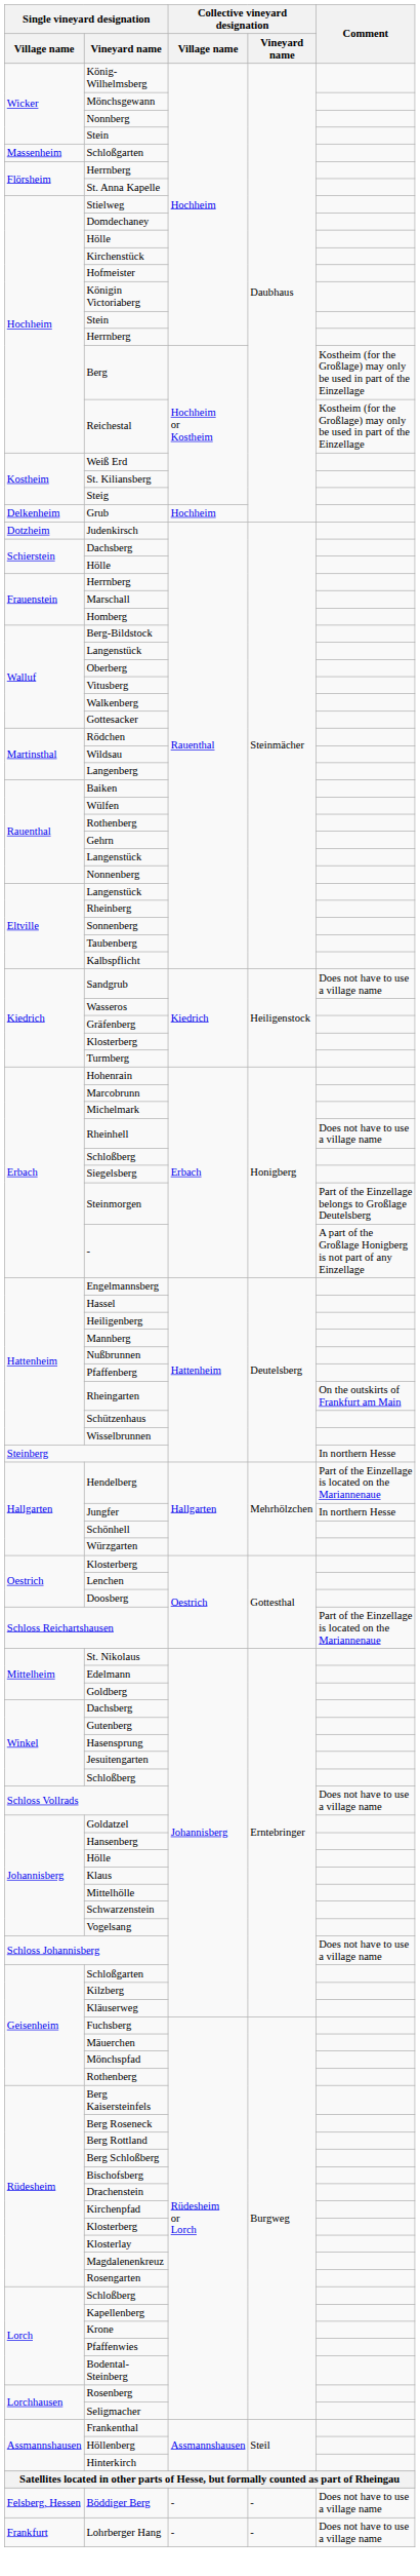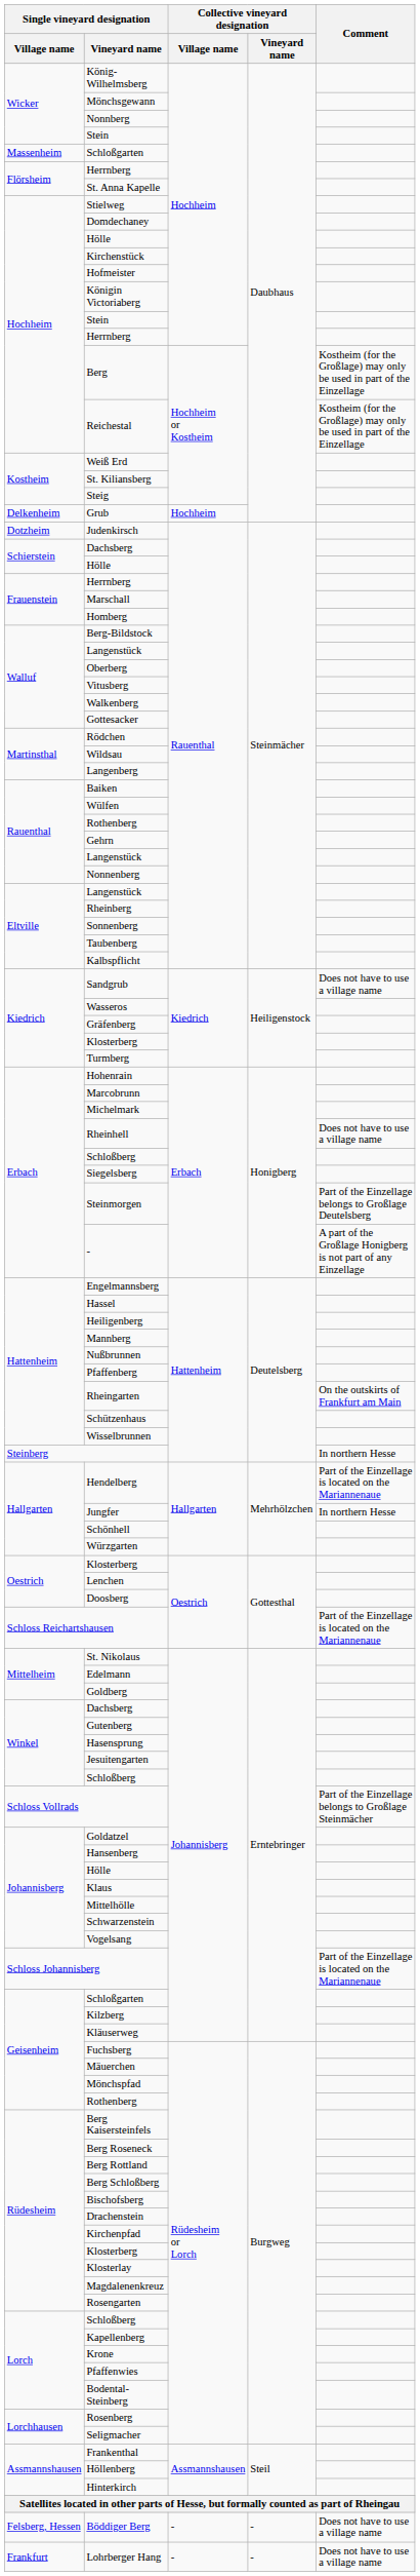 <table class="wikitable">
 <tr>
 <th colspan="2">Single vineyard designation</th>
 <th colspan="2">Collective vineyard designation</th>
 <th rowspan="2">Comment</th>
 </tr>
 <tr bgcolor="lightgrey">
 <th>Village name</th>
 <th>Vineyard name</th>
 <th>Village name</th>
 <th>Vineyard name</th>
 </tr>
 <tr>
 <td rowspan="4"><a href='#'>Wicker</a></td>
 <td>König-Wilhelmsberg</td>
 <td rowspan="15"><a href='#'>Hochheim</a></td>
 <td rowspan="21">Daubhaus</td>
 <td></td>
 </tr>
 <tr>
 <td>Mönchsgewann</td>
 <td></td>
 </tr>
 <tr>
 <td>Nonnberg</td>
 <td></td>
 </tr>
 <tr>
 <td>Stein</td>
 <td></td>
 </tr>
 <tr>
 <td><a href='#'>Massenheim</a></td>
 <td>Schloßgarten</td>
 <td></td>
 </tr>
 <tr>
 <td rowspan="2"><a href='#'>Flörsheim</a></td>
 <td>Herrnberg</td>
 <td></td>
 </tr>
 <tr>
 <td>St. Anna Kapelle</td>
 <td></td>
 </tr>
 <tr>
 <td rowspan="10"><a href='#'>Hochheim</a></td>
 <td>Stielweg</td>
 <td></td>
 </tr>
 <tr>
 <td>Domdechaney</td>
 <td></td>
 </tr>
 <tr>
 <td>Hölle</td>
 <td></td>
 </tr>
 <tr>
 <td>Kirchenstück</td>
 <td></td>
 </tr>
 <tr>
 <td>Hofmeister</td>
 <td></td>
 </tr>
 <tr>
 <td>Königin Victoriaberg</td>
 <td></td>
 </tr>
 <tr>
 <td>Stein</td>
 <td></td>
 </tr>
 <tr>
 <td>Herrnberg</td>
 <td></td>
 </tr>
 <tr>
 <td>Berg</td>
 <td rowspan="5"><a href='#'>Hochheim</a> <br> or <br> <a href='#'>Kostheim</a></td>
 <td>Kostheim (for the Großlage) may only be used in part of the Einzellage</td>
 </tr>
 <tr>
 <td>Reichestal</td>
 <td>Kostheim (for the Großlage) may only be used in part of the Einzellage</td>
 </tr>
 <tr>
 <td rowspan="3"><a href='#'>Kostheim</a></td>
 <td>Weiß Erd</td>
 <td></td>
 </tr>
 <tr>
 <td>St. Kiliansberg</td>
 <td></td>
 </tr>
 <tr>
 <td>Steig</td>
 <td></td>
 </tr>
 <tr>
 <td><a href='#'>Delkenheim</a></td>
 <td>Grub</td>
 <td><a href='#'>Hochheim</a></td>
 <td></td>
 </tr>
 <tr>
 <td><a href='#'>Dotzheim</a></td>
 <td>Judenkirsch</td>
 <td rowspan="26"><a href='#'>Rauenthal</a></td>
 <td rowspan="26">Steinmächer</td>
 <td></td>
 </tr>
 <tr>
 <td rowspan="2"><a href='#'>Schierstein</a></td>
 <td>Dachsberg</td>
 <td></td>
 </tr>
 <tr>
 <td>Hölle</td>
 <td></td>
 </tr>
 <tr>
 <td rowspan="3"><a href='#'>Frauenstein</a></td>
 <td>Herrnberg</td>
 <td></td>
 </tr>
 <tr>
 <td>Marschall</td>
 <td></td>
 </tr>
 <tr>
 <td>Homberg</td>
 <td></td>
 </tr>
 <tr>
 <td rowspan="6"><a href='#'>Walluf</a></td>
 <td>Berg-Bildstock</td>
 <td></td>
 </tr>
 <tr>
 <td>Langenstück</td>
 <td></td>
 </tr>
 <tr>
 <td>Oberberg</td>
 <td></td>
 </tr>
 <tr>
 <td>Vitusberg</td>
 <td></td>
 </tr>
 <tr>
 <td>Walkenberg</td>
 <td></td>
 </tr>
 <tr>
 <td>Gottesacker</td>
 <td></td>
 </tr>
 <tr>
 <td rowspan="3"><a href='#'>Martinsthal</a></td>
 <td>Rödchen</td>
 <td></td>
 </tr>
 <tr>
 <td>Wildsau</td>
 <td></td>
 </tr>
 <tr>
 <td>Langenberg</td>
 <td></td>
 </tr>
 <tr>
 <td rowspan="6"><a href='#'>Rauenthal</a></td>
 <td>Baiken</td>
 <td></td>
 </tr>
 <tr>
 <td>Wülfen</td>
 <td></td>
 </tr>
 <tr>
 <td>Rothenberg</td>
 <td></td>
 </tr>
 <tr>
 <td>Gehrn</td>
 <td></td>
 </tr>
 <tr>
 <td>Langenstück</td>
 <td></td>
 </tr>
 <tr>
 <td>Nonnenberg</td>
 <td></td>
 </tr>
 <tr>
 <td rowspan="5"><a href='#'>Eltville</a></td>
 <td>Langenstück</td>
 <td></td>
 </tr>
 <tr>
 <td>Rheinberg</td>
 <td></td>
 </tr>
 <tr>
 <td>Sonnenberg</td>
 <td></td>
 </tr>
 <tr>
 <td>Taubenberg</td>
 <td></td>
 </tr>
 <tr>
 <td>Kalbspflicht</td>
 <td></td>
 </tr>
 <tr>
 <td rowspan="5"><a href='#'>Kiedrich</a></td>
 <td>Sandgrub</td>
 <td rowspan="5"><a href='#'>Kiedrich</a></td>
 <td rowspan="5">Heiligenstock</td>
 <td>Does not have to use a village name</td>
 </tr>
 <tr>
 <td>Wasseros</td>
 <td></td>
 </tr>
 <tr>
 <td>Gräfenberg</td>
 <td></td>
 </tr>
 <tr>
 <td>Klosterberg</td>
 <td></td>
 </tr>
 <tr>
 <td>Turmberg</td>
 <td></td>
 </tr>
 <tr>
 <td rowspan="8"><a href='#'>Erbach</a></td>
 <td>Hohenrain</td>
 <td rowspan="8"><a href='#'>Erbach</a></td>
 <td rowspan="8">Honigberg</td>
 <td></td>
 </tr>
 <tr>
 <td>Marcobrunn</td>
 <td></td>
 </tr>
 <tr>
 <td>Michelmark</td>
 <td></td>
 </tr>
 <tr>
 <td>Rheinhell</td>
 <td>Does not have to use a village name</td>
 </tr>
 <tr>
 <td>Schloßberg</td>
 <td></td>
 </tr>
 <tr>
 <td>Siegelsberg</td>
 <td></td>
 </tr>
 <tr>
 <td>Steinmorgen</td>
 <td>Part of the Einzellage belongs to Großlage Deutelsberg</td>
 </tr>
 <tr>
 <td>-</td>
 <td>A part of the Großlage Honigberg is not part of any Einzellage</td>
 </tr>
 <tr>
 <td rowspan="9"><a href='#'>Hattenheim</a></td>
 <td>Engelmannsberg</td>
 <td rowspan="10"><a href='#'>Hattenheim</a></td>
 <td rowspan="10">Deutelsberg</td>
 <td></td>
 </tr>
 <tr>
 <td>Hassel</td>
 <td></td>
 </tr>
 <tr>
 <td>Heiligenberg</td>
 <td></td>
 </tr>
 <tr>
 <td>Mannberg</td>
 <td></td>
 </tr>
 <tr>
 <td>Nußbrunnen</td>
 <td></td>
 </tr>
 <tr>
 <td>Pfaffenberg</td>
 <td></td>
 </tr>
 <tr>
 <td>Rheingarten</td>
 <td>On the outskirts of <a href='#'>Frankfurt am Main</a></td>
 </tr>
 <tr>
 <td>Schützenhaus</td>
 <td></td>
 </tr>
 <tr>
 <td>Wisselbrunnen</td>
 <td></td>
 </tr>
 <tr>
 <td colspan="2"><a href='#'>Steinberg</a></td>
 <td>In northern Hesse</td>
 </tr>
 <tr>
 <td rowspan="4"><a href='#'>Hallgarten</a></td>
 <td>Hendelberg</td>
 <td rowspan="4"><a href='#'>Hallgarten</a></td>
 <td rowspan="4">Mehrhölzchen</td>
 <td>Part of the Einzellage is located on the <a href='#'>Mariannenaue</a></td>
 </tr>
 <tr>
 <td>Jungfer</td>
 <td>In northern Hesse</td>
 </tr>
 <tr>
 <td>Schönhell</td>
 <td></td>
 </tr>
 <tr>
 <td>Würzgarten</td>
 <td></td>
 </tr>
 <tr>
 <td rowspan="3"><a href='#'>Oestrich</a></td>
 <td>Klosterberg</td>
 <td rowspan="4"><a href='#'>Oestrich</a></td>
 <td rowspan="4">Gottesthal</td>
 <td></td>
 </tr>
 <tr>
 <td>Lenchen</td>
 <td></td>
 </tr>
 <tr>
 <td>Doosberg</td>
 <td></td>
 </tr>
 <tr>
 <td colspan="2"><a href='#'>Schloss Reichartshausen</a></td>
 <td>Part of the Einzellage is located on the <a href='#'>Mariannenaue</a></td>
 </tr>
 <tr>
 <td rowspan="3"><a href='#'>Mittelheim</a></td>
 <td>St. Nikolaus</td>
 <td rowspan="20"><a href='#'>Johannisberg</a></td>
 <td rowspan="20">Erntebringer</td>
 <td></td>
 </tr>
 <tr>
 <td>Edelmann</td>
 <td></td>
 </tr>
 <tr>
 <td>Goldberg</td>
 <td></td>
 </tr>
 <tr>
 <td rowspan="5"><a href='#'>Winkel</a></td>
 <td>Dachsberg</td>
 <td></td>
 </tr>
 <tr>
 <td>Gutenberg</td>
 <td></td>
 </tr>
 <tr>
 <td>Hasensprung</td>
 <td></td>
 </tr>
 <tr>
 <td>Jesuitengarten</td>
 <td></td>
 </tr>
 <tr>
 <td>Schloßberg</td>
 <td></td>
 </tr>
 <tr>
 <td colspan="2"><a href='#'>Schloss Vollrads</a></td>
-<td>Does not have to use a village name</td>
+<td>Part of the Einzellage belongs to Großlage Steinmächer</td>
 </tr>
 <tr>
 <td rowspan="7"><a href='#'>Johannisberg</a></td>
 <td>Goldatzel</td>
 <td></td>
 </tr>
 <tr>
 <td>Hansenberg</td>
 <td></td>
 </tr>
 <tr>
 <td>Hölle</td>
 <td></td>
 </tr>
 <tr>
 <td>Klaus</td>
 <td></td>
 </tr>
 <tr>
 <td>Mittelhölle</td>
 <td></td>
 </tr>
 <tr>
 <td>Schwarzenstein</td>
 <td></td>
 </tr>
 <tr>
 <td>Vogelsang</td>
 <td></td>
 </tr>
 <tr>
 <td colspan="2"><a href='#'>Schloss Johannisberg</a></td>
-<td>Does not have to use a village name</td>
+<td>Part of the Einzellage is located on the <a href='#'>Mariannenaue</a></td>
 </tr>
 <tr>
 <td rowspan="7"><a href='#'>Geisenheim</a></td>
 <td>Schloßgarten</td>
 <td></td>
 </tr>
 <tr>
 <td>Kilzberg</td>
 <td></td>
 </tr>
 <tr>
 <td>Kläuserweg</td>
 <td></td>
 </tr>
 <tr>
 <td>Fuchsberg</td>
 <td rowspan="22"><a href='#'>Rüdesheim</a> <br> or <br> <a href='#'>Lorch</a></td>
 <td rowspan="22">Burgweg</td>
 <td></td>
 </tr>
 <tr>
 <td>Mäuerchen</td>
 <td></td>
 </tr>
 <tr>
 <td>Mönchspfad</td>
 <td></td>
 </tr>
 <tr>
 <td>Rothenberg</td>
 <td></td>
 </tr>
 <tr>
 <td rowspan="11"><a href='#'>Rüdesheim</a></td>
 <td>Berg Kaisersteinfels</td>
 <td></td>
 </tr>
 <tr>
 <td>Berg Roseneck</td>
 <td></td>
 </tr>
 <tr>
 <td>Berg Rottland</td>
 <td></td>
 </tr>
 <tr>
 <td>Berg Schloßberg</td>
 <td></td>
 </tr>
 <tr>
 <td>Bischofsberg</td>
 <td></td>
 </tr>
 <tr>
 <td>Drachenstein</td>
 <td></td>
 </tr>
 <tr>
 <td>Kirchenpfad</td>
 <td></td>
 </tr>
 <tr>
 <td>Klosterberg</td>
 <td></td>
 </tr>
 <tr>
 <td>Klosterlay</td>
 <td></td>
 </tr>
 <tr>
 <td>Magdalenenkreuz</td>
 <td></td>
 </tr>
 <tr>
 <td>Rosengarten</td>
 <td></td>
 </tr>
 <tr>
 <td rowspan="5"><a href='#'>Lorch</a></td>
 <td>Schloßberg</td>
 <td></td>
 </tr>
 <tr>
 <td>Kapellenberg</td>
 <td></td>
 </tr>
 <tr>
 <td>Krone</td>
 <td></td>
 </tr>
 <tr>
 <td>Pfaffenwies</td>
 <td></td>
 </tr>
 <tr>
 <td>Bodental-Steinberg</td>
 <td></td>
 </tr>
 <tr>
 <td rowspan="2"><a href='#'>Lorchhausen</a></td>
 <td>Rosenberg</td>
 <td></td>
 </tr>
 <tr>
 <td>Seligmacher</td>
 <td></td>
 </tr>
 <tr>
 <td rowspan="3"><a href='#'>Assmannshausen</a></td>
 <td>Frankenthal</td>
 <td rowspan="3"><a href='#'>Assmannshausen</a></td>
 <td rowspan="3">Steil</td>
 <td></td>
 </tr>
 <tr>
 <td>Höllenberg</td>
 <td></td>
 </tr>
 <tr>
 <td>Hinterkirch</td>
 <td></td>
 </tr>
 <tr bgcolor="lightgrey">
 <th colspan="5">Satellites located in other parts of Hesse, but formally counted as part of Rheingau</th>
 </tr>
 <tr>
 <td><a href='#'>Felsberg, Hessen</a></td>
 <td><a href='#'>Böddiger Berg</a></td>
 <td>-</td>
 <td>-</td>
 <td>Does not have to use a village name</td>
 </tr>
 <tr>
 <td><a href='#'>Frankfurt</a></td>
 <td>Lohrberger Hang</td>
 <td>-</td>
 <td>-</td>
 <td>Does not have to use a village name</td>
 </tr>
 </table>
